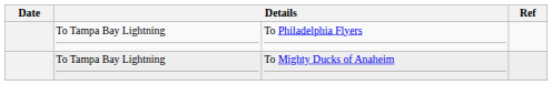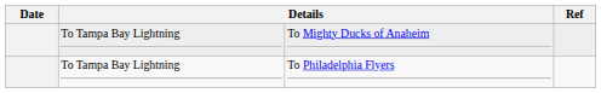 <table class="wikitable plainrowheaders" style="width: 50em;">
 <tr>
 <th scope="col">Date</th>
 <th scope="col" colspan="2">Details</th>
 <th scope="col">Ref</th>
+</tr>
+<tr bgcolor="#eeeeee">
+<th scope="row"></th>
+<td valign="top">To Tampa Bay Lightning <hr></td>
+<td valign="top">To <a href='#'>Mighty Ducks of Anaheim</a> <hr></td>
+<td></td>
 </tr>
 <tr>
 <th scope="row"></th>
 <td valign="top">To Tampa Bay Lightning <hr></td>
 <td valign="top">To <a href='#'>Philadelphia Flyers</a> <hr></td>
 <td></td>
 </tr>
-<tr bgcolor="#eeeeee">
-<th scope="row"></th>
-<td valign="top">To Tampa Bay Lightning <hr></td>
-<td valign="top">To <a href='#'>Mighty Ducks of Anaheim</a> <hr></td>
-<td></td>
-</tr>
 </table>
